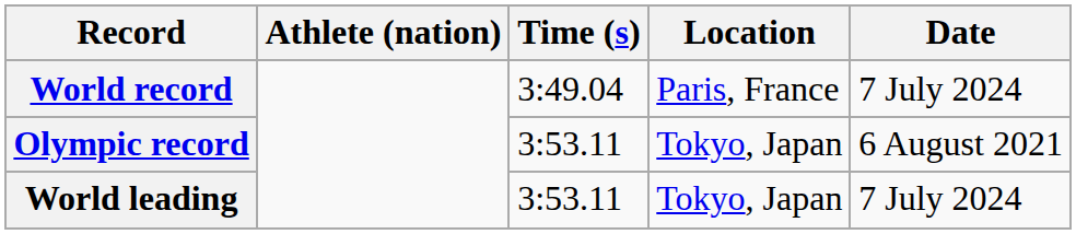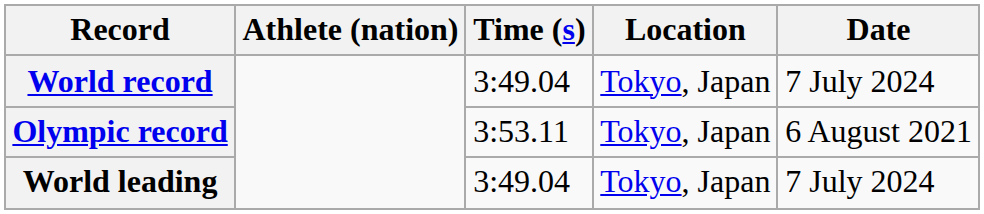 <table class="wikitable">
 <tr>
 <th scope="col">Record</th>
 <th scope="col">Athlete (nation)</th>
 <th scope="col">Time (<a href='#'>s</a>)</th>
 <th scope="col">Location</th>
 <th scope="col">Date</th>
 </tr>
 <tr>
 <th scope="row"><a href='#'>World record</a></th>
 <td rowspan="3"></td>
 <td>3:49.04</td>
-<td><a href='#'>Paris</a>, France</td>
+<td><a href='#'>Tokyo</a>, Japan</td>
 <td>7 July 2024</td>
 </tr>
 <tr>
 <th scope="row"><a href='#'>Olympic record</a></th>
 <td>3:53.11</td>
 <td><a href='#'>Tokyo</a>, Japan</td>
 <td>6 August 2021</td>
 </tr>
 <tr>
 <th scope="row">World leading</th>
-<td>3:53.11</td>
+<td>3:49.04</td>
 <td><a href='#'>Tokyo</a>, Japan</td>
 <td>7 July 2024</td>
 </tr>
 </table>
